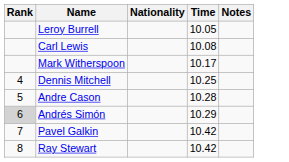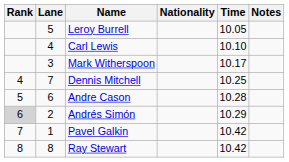 <table class="wikitable sortable" style="text-align:center">
 <tr>
 <th>Rank</th>
+<th>Lane</th>
 <th>Name</th>
 <th>Nationality</th>
 <th>Time</th>
 <th>Notes</th>
 </tr>
 <tr>
 <td></td>
+<td>5</td>
 <td align=left><a href='#'>Leroy Burrell</a></td>
 <td align=left></td>
 <td>10.05</td>
 <td></td>
 </tr>
 <tr>
 <td></td>
+<td>4</td>
 <td align=left><a href='#'>Carl Lewis</a></td>
 <td align=left></td>
-<td>10.08</td>
+<td>10.10</td>
 <td></td>
 </tr>
 <tr>
 <td></td>
+<td>3</td>
 <td align=left><a href='#'>Mark Witherspoon</a></td>
 <td align=left></td>
 <td>10.17</td>
 <td></td>
 </tr>
 <tr>
 <td>4</td>
+<td>7</td>
 <td align=left><a href='#'>Dennis Mitchell</a></td>
 <td align=left></td>
 <td>10.25</td>
 <td></td>
 </tr>
 <tr>
 <td>5</td>
+<td>6</td>
 <td align=left><a href='#'>Andre Cason</a></td>
 <td align=left></td>
 <td>10.28</td>
 <td></td>
 </tr>
 <tr>
 <td style="background: lightgrey;">6</td>
+<td>2</td>
 <td align=left><a href='#'>Andrés Simón</a></td>
 <td align=left></td>
 <td>10.29</td>
 <td></td>
 </tr>
 <tr>
 <td>7</td>
+<td>1</td>
 <td align=left><a href='#'>Pavel Galkin</a></td>
 <td align=left></td>
 <td>10.42</td>
 <td></td>
 </tr>
 <tr>
 <td>8</td>
+<td>8</td>
 <td align=left><a href='#'>Ray Stewart</a></td>
 <td align=left></td>
 <td>10.42</td>
 <td></td>
 </tr>
 </table>
